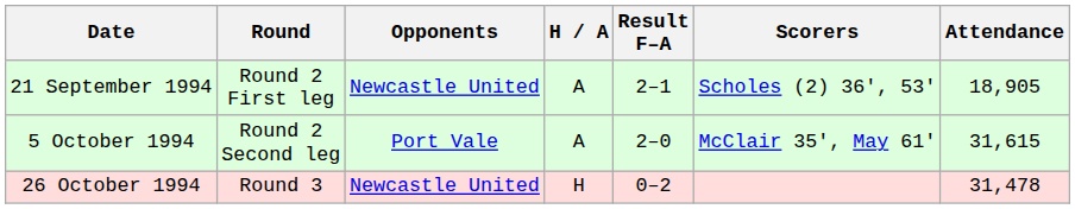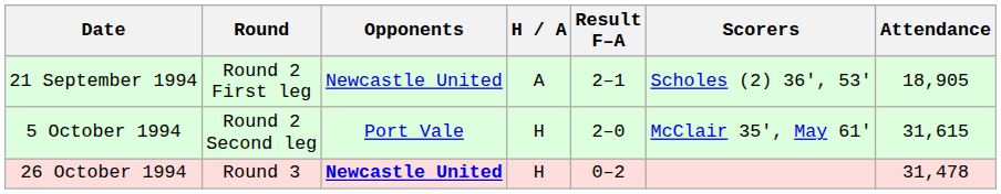 <table class="wikitable" style="text-align:center">
 <tr>
 <th>Date</th>
 <th>Round</th>
 <th>Opponents</th>
 <th>H / A</th>
 <th>Result<br>F–A</th>
 <th>Scorers</th>
 <th>Attendance</th>
 </tr>
 <tr bgcolor="#ddffdd">
 <td>21 September 1994</td>
 <td>Round 2<br>First leg</td>
 <td><a href='#'>Newcastle United</a></td>
 <td>A</td>
 <td>2–1</td>
 <td><a href='#'>Scholes</a> (2) 36', 53'</td>
 <td>18,905</td>
 </tr>
 <tr bgcolor="#ddffdd">
 <td>5 October 1994</td>
 <td>Round 2<br>Second leg</td>
 <td><a href='#'>Port Vale</a></td>
-<td>A</td>
+<td>H</td>
 <td>2–0</td>
 <td><a href='#'>McClair</a> 35', <a href='#'>May</a> 61'</td>
 <td>31,615</td>
 </tr>
 <tr bgcolor="#ffdddd">
 <td>26 October 1994</td>
 <td>Round 3</td>
-<td><a href='#'>Newcastle United</a></td>
+<td><strong><a href='#'>Newcastle United</a></strong></td>
 <td>H</td>
 <td>0–2</td>
 <td></td>
 <td>31,478</td>
 </tr>
 </table>
